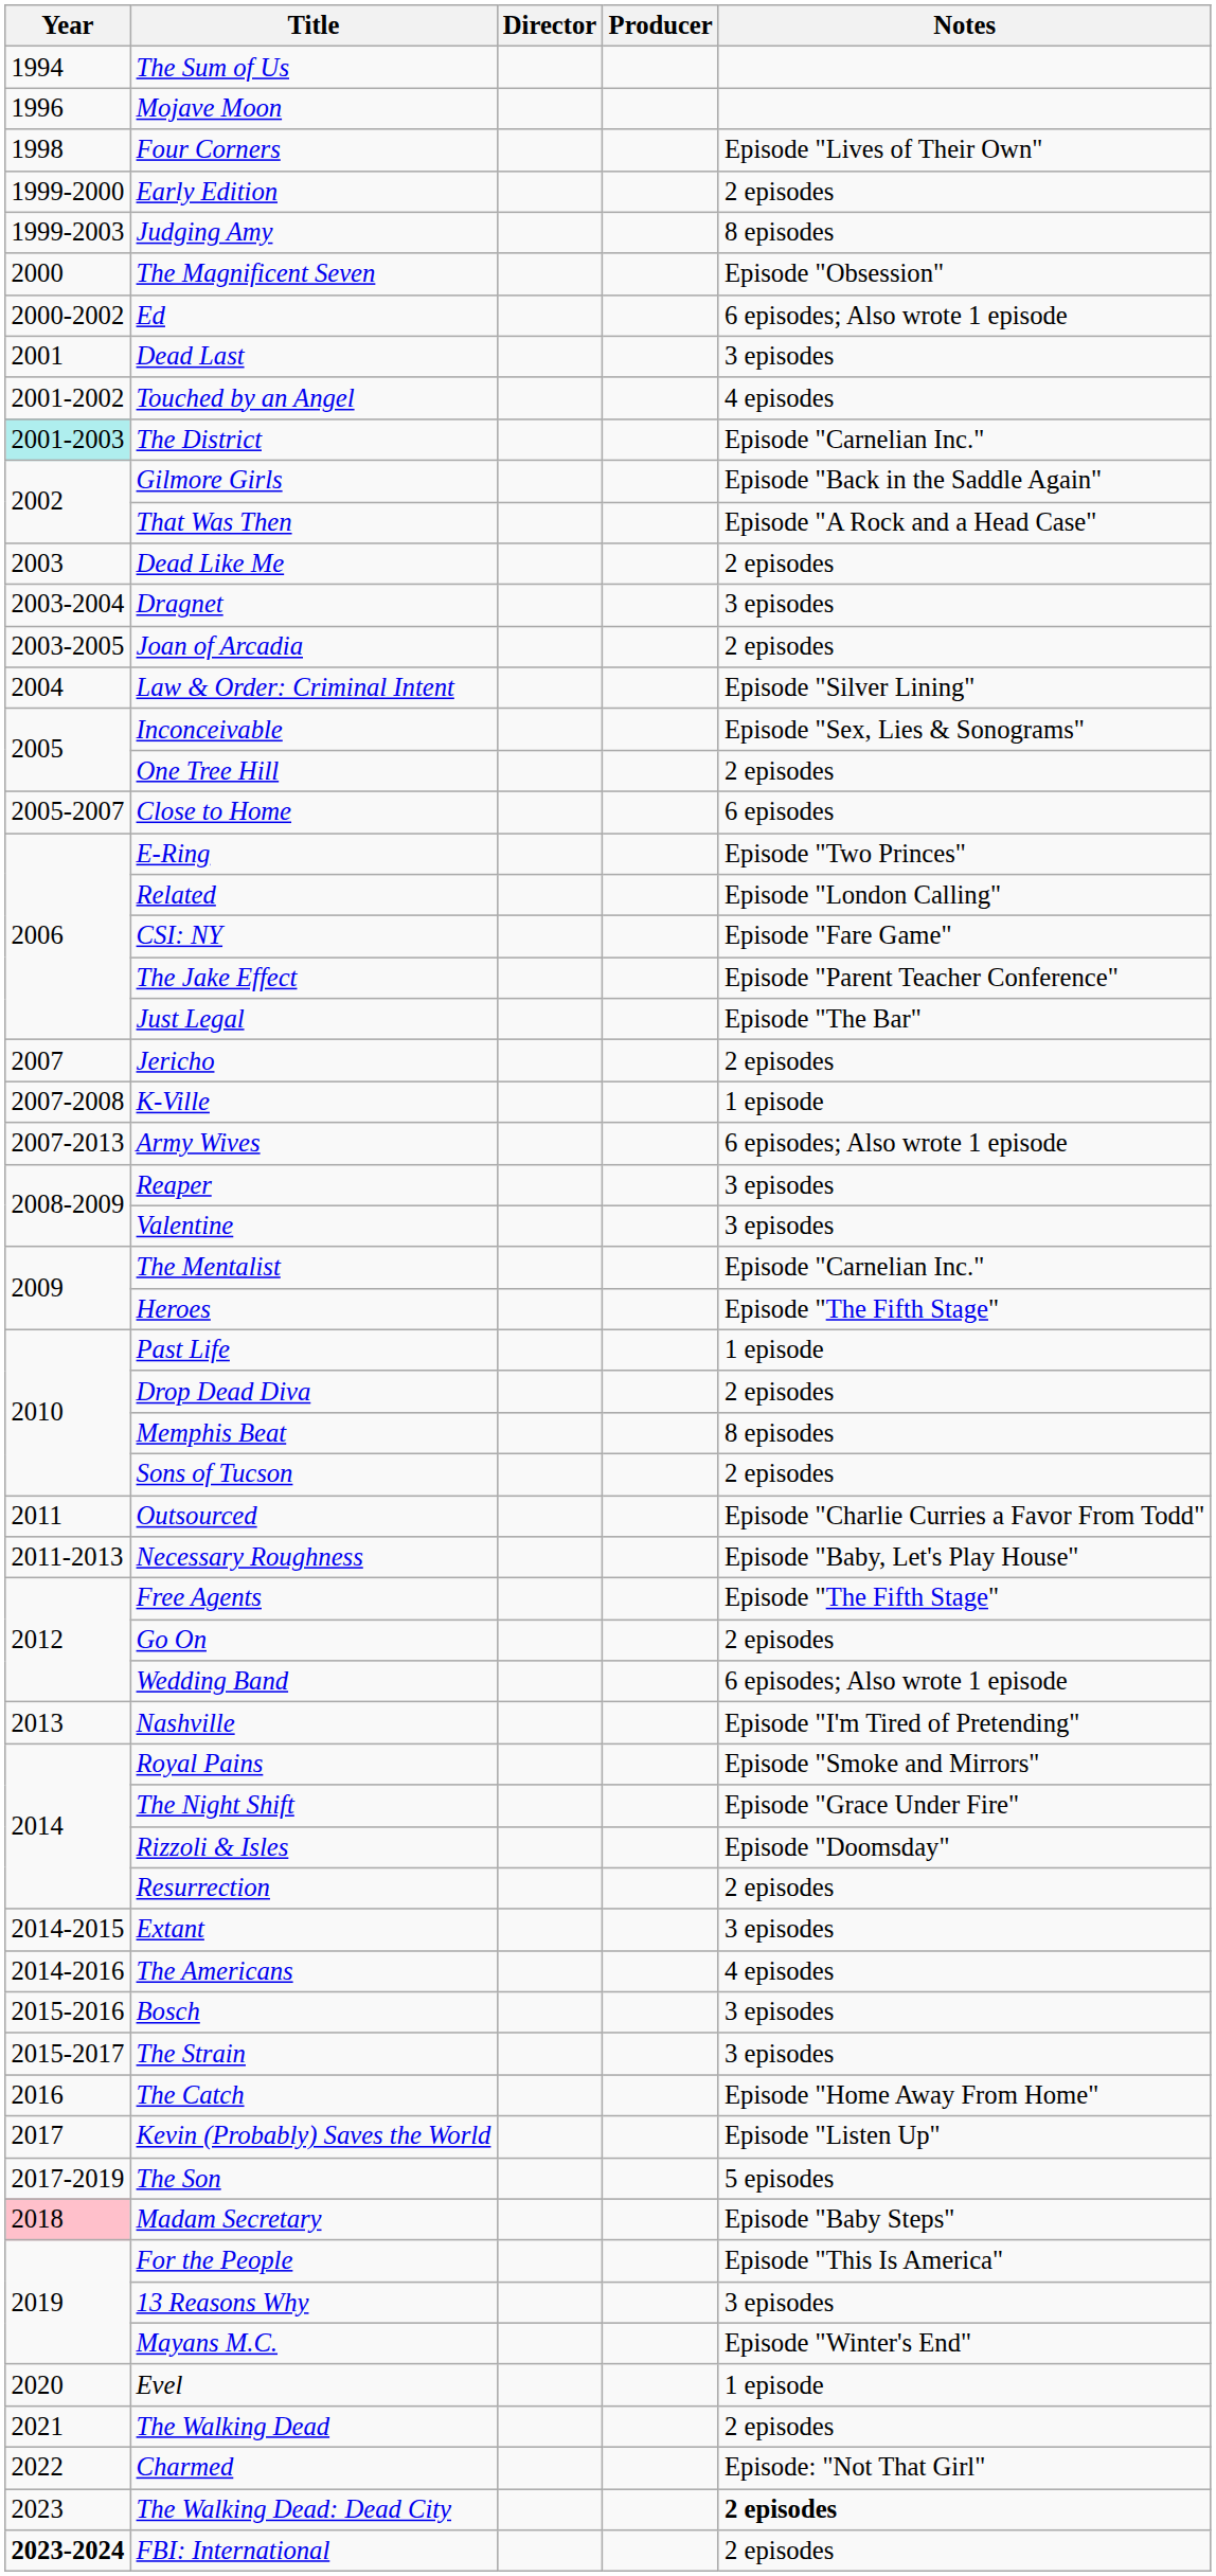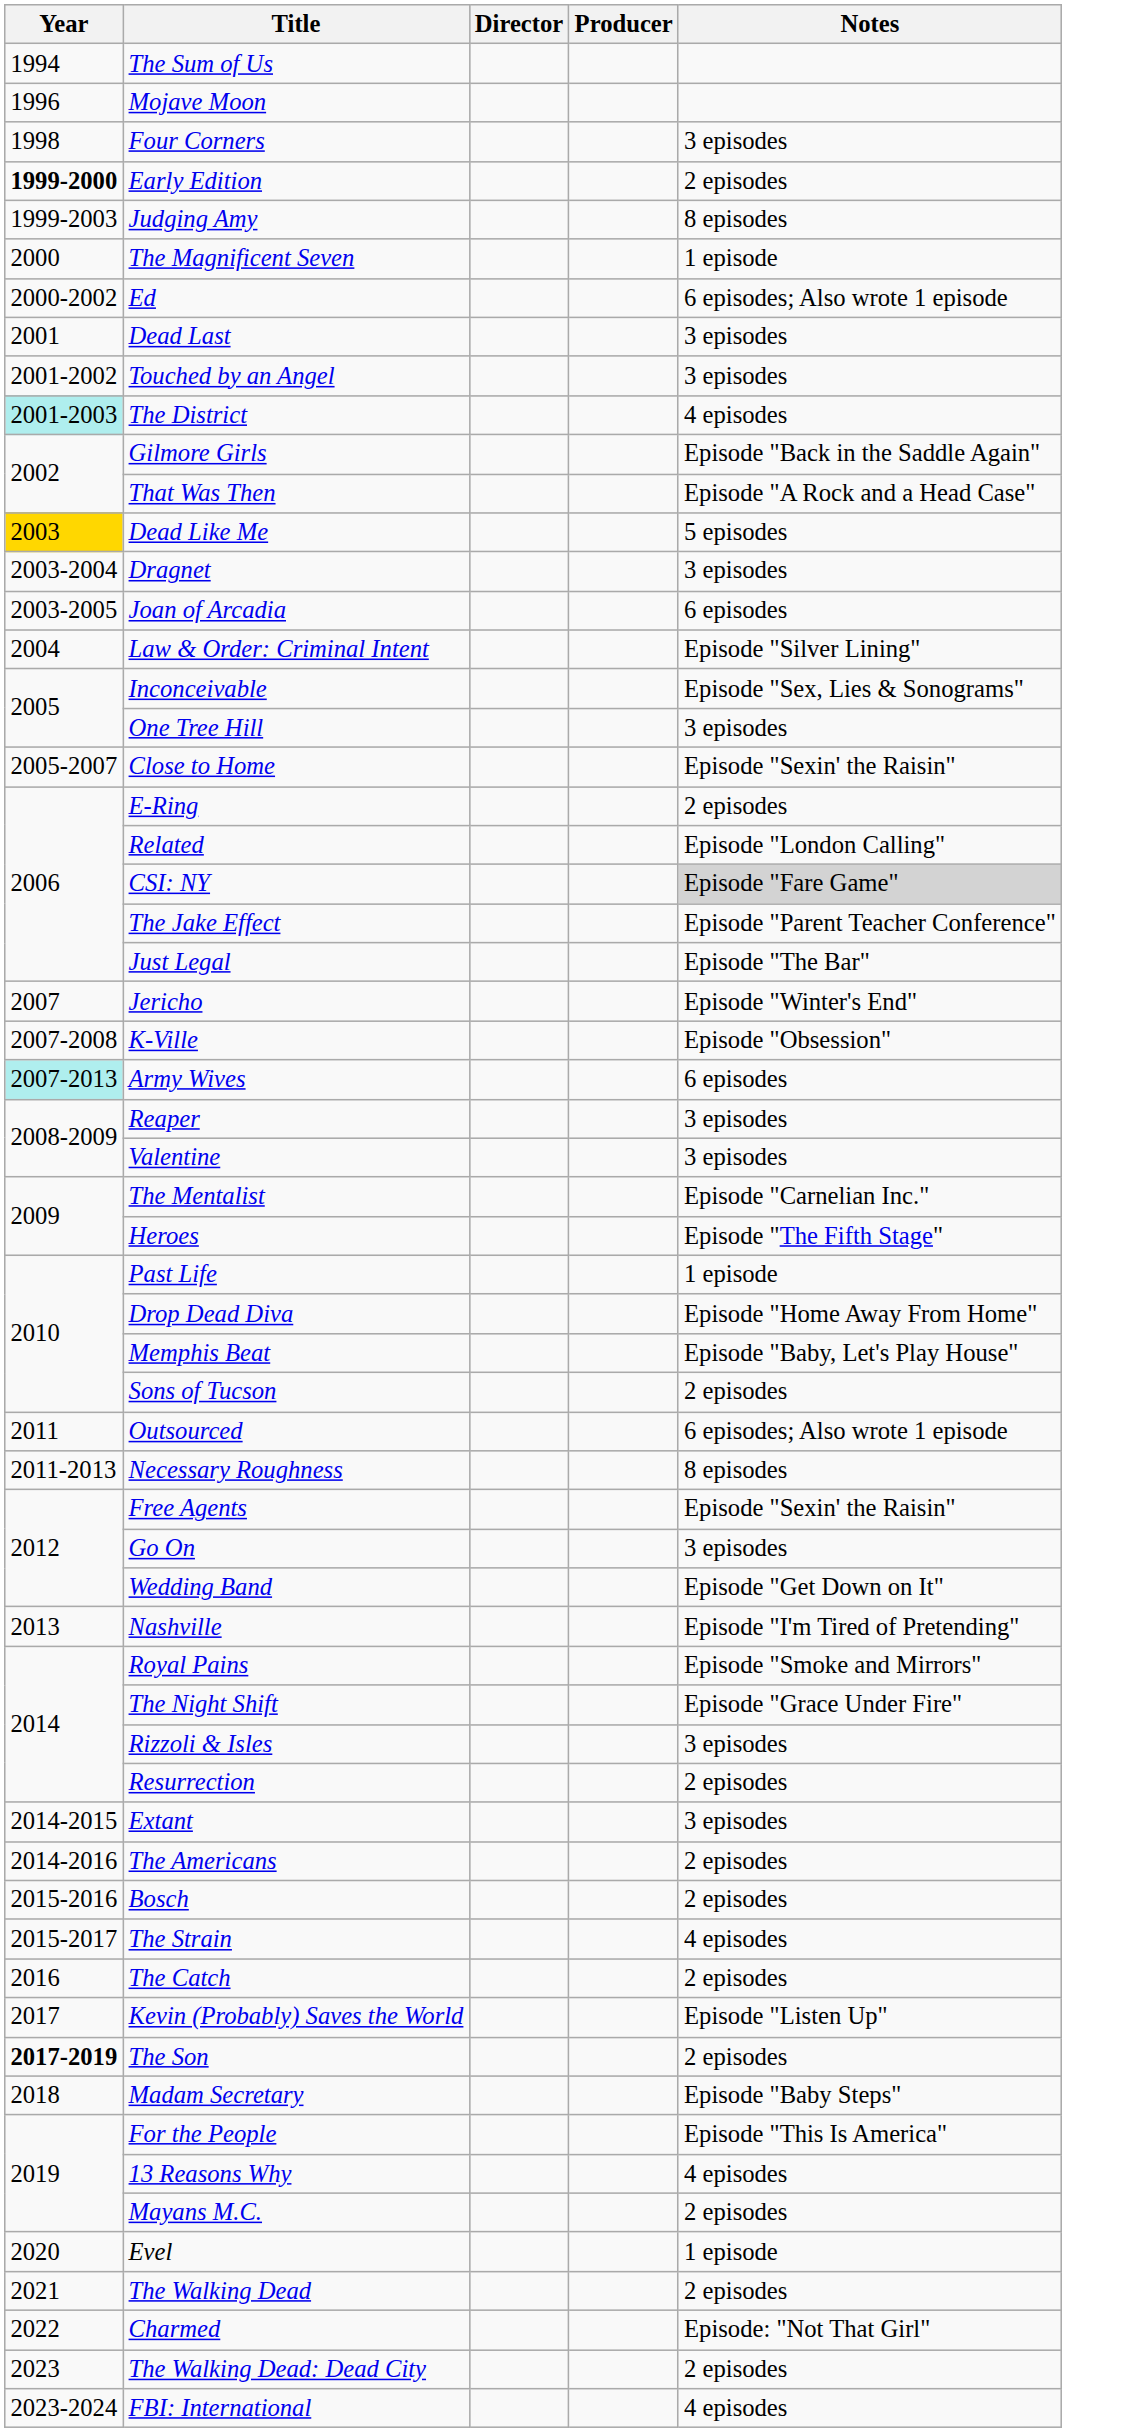 <table class="wikitable">
 <tr>
 <th>Year</th>
 <th>Title</th>
 <th>Director</th>
 <th>Producer</th>
 <th>Notes</th>
 </tr>
 <tr>
 <td>1994</td>
 <td><em><a href='#'>The Sum of Us</a></em></td>
 <td></td>
 <td></td>
 <td></td>
 </tr>
 <tr>
 <td>1996</td>
 <td><em><a href='#'>Mojave Moon</a></em></td>
 <td></td>
 <td></td>
 <td></td>
 </tr>
 <tr>
 <td>1998</td>
 <td><em><a href='#'>Four Corners</a></em></td>
 <td></td>
 <td></td>
-<td>Episode "Lives of Their Own"</td>
+<td>3 episodes</td>
 </tr>
 <tr>
-<td>1999-2000</td>
+<td><strong>1999-2000</strong></td>
 <td><em><a href='#'>Early Edition</a></em></td>
 <td></td>
 <td></td>
 <td>2 episodes</td>
 </tr>
 <tr>
 <td>1999-2003</td>
 <td><em><a href='#'>Judging Amy</a></em></td>
 <td></td>
 <td></td>
 <td>8 episodes</td>
 </tr>
 <tr>
 <td>2000</td>
 <td><em><a href='#'>The Magnificent Seven</a></em></td>
 <td></td>
 <td></td>
-<td>Episode "Obsession"</td>
+<td>1 episode</td>
 </tr>
 <tr>
 <td>2000-2002</td>
 <td><em><a href='#'>Ed</a></em></td>
 <td></td>
 <td></td>
 <td>6 episodes; Also wrote 1 episode</td>
 </tr>
 <tr>
 <td>2001</td>
 <td><em><a href='#'>Dead Last</a></em></td>
 <td></td>
 <td></td>
 <td>3 episodes</td>
 </tr>
 <tr>
 <td>2001-2002</td>
 <td><em><a href='#'>Touched by an Angel</a></em></td>
 <td></td>
 <td></td>
-<td>4 episodes</td>
+<td>3 episodes</td>
 </tr>
 <tr>
 <td style="background: paleturquoise;">2001-2003</td>
 <td><em><a href='#'>The District</a></em></td>
 <td></td>
 <td></td>
-<td>Episode "Carnelian Inc."</td>
+<td>4 episodes</td>
 </tr>
 <tr>
 <td rowspan=2>2002</td>
 <td><em><a href='#'>Gilmore Girls</a></em></td>
 <td></td>
 <td></td>
 <td>Episode "Back in the Saddle Again"</td>
 </tr>
 <tr>
 <td><em><a href='#'>That Was Then</a></em></td>
 <td></td>
 <td></td>
 <td>Episode "A Rock and a Head Case"</td>
 </tr>
 <tr>
-<td>2003</td>
+<td style="background: gold;">2003</td>
 <td><em><a href='#'>Dead Like Me</a></em></td>
 <td></td>
 <td></td>
-<td>2 episodes</td>
+<td>5 episodes</td>
 </tr>
 <tr>
 <td>2003-2004</td>
 <td><em><a href='#'>Dragnet</a></em></td>
 <td></td>
 <td></td>
 <td>3 episodes</td>
 </tr>
 <tr>
 <td>2003-2005</td>
 <td><em><a href='#'>Joan of Arcadia</a></em></td>
 <td></td>
 <td></td>
-<td>2 episodes</td>
+<td>6 episodes</td>
 </tr>
 <tr>
 <td>2004</td>
 <td><em><a href='#'>Law & Order: Criminal Intent</a></em></td>
 <td></td>
 <td></td>
 <td>Episode "Silver Lining"</td>
 </tr>
 <tr>
 <td rowspan=2>2005</td>
 <td><em><a href='#'>Inconceivable</a></em></td>
 <td></td>
 <td></td>
 <td>Episode "Sex, Lies & Sonograms"</td>
 </tr>
 <tr>
 <td><em><a href='#'>One Tree Hill</a></em></td>
 <td></td>
 <td></td>
-<td>2 episodes</td>
+<td>3 episodes</td>
 </tr>
 <tr>
 <td>2005-2007</td>
 <td><em><a href='#'>Close to Home</a></em></td>
 <td></td>
 <td></td>
-<td>6 episodes</td>
+<td>Episode "Sexin' the Raisin"</td>
 </tr>
 <tr>
 <td rowspan=5>2006</td>
 <td><em><a href='#'>E-Ring</a></em></td>
 <td></td>
 <td></td>
-<td>Episode "Two Princes"</td>
+<td>2 episodes</td>
 </tr>
 <tr>
 <td><em><a href='#'>Related</a></em></td>
 <td></td>
 <td></td>
 <td>Episode "London Calling"</td>
 </tr>
 <tr>
 <td><em><a href='#'>CSI: NY</a></em></td>
 <td></td>
 <td></td>
-<td>Episode "Fare Game"</td>
+<td style="background: lightgrey;">Episode "Fare Game"</td>
 </tr>
 <tr>
 <td><em><a href='#'>The Jake Effect</a></em></td>
 <td></td>
 <td></td>
 <td>Episode "Parent Teacher Conference"</td>
 </tr>
 <tr>
 <td><em><a href='#'>Just Legal</a></em></td>
 <td></td>
 <td></td>
 <td>Episode "The Bar"</td>
 </tr>
 <tr>
 <td>2007</td>
 <td><em><a href='#'>Jericho</a></em></td>
 <td></td>
 <td></td>
-<td>2 episodes</td>
+<td>Episode "Winter's End"</td>
 </tr>
 <tr>
 <td>2007-2008</td>
 <td><em><a href='#'>K-Ville</a></em></td>
 <td></td>
 <td></td>
-<td>1 episode</td>
+<td>Episode "Obsession"</td>
 </tr>
 <tr>
-<td>2007-2013</td>
+<td style="background: paleturquoise;">2007-2013</td>
 <td><em><a href='#'>Army Wives</a></em></td>
 <td></td>
 <td></td>
-<td>6 episodes; Also wrote 1 episode</td>
+<td>6 episodes</td>
 </tr>
 <tr>
 <td rowspan=2>2008-2009</td>
 <td><em><a href='#'>Reaper</a></em></td>
 <td></td>
 <td></td>
 <td>3 episodes</td>
 </tr>
 <tr>
 <td><em><a href='#'>Valentine</a></em></td>
 <td></td>
 <td></td>
 <td>3 episodes</td>
 </tr>
 <tr>
 <td rowspan=2>2009</td>
 <td><em><a href='#'>The Mentalist</a></em></td>
 <td></td>
 <td></td>
 <td>Episode "Carnelian Inc."</td>
 </tr>
 <tr>
 <td><em><a href='#'>Heroes</a></em></td>
 <td></td>
 <td></td>
 <td>Episode "<a href='#'>The Fifth Stage</a>"</td>
 </tr>
 <tr>
 <td rowspan=4>2010</td>
 <td><em><a href='#'>Past Life</a></em></td>
 <td></td>
 <td></td>
 <td>1 episode</td>
 </tr>
 <tr>
 <td><em><a href='#'>Drop Dead Diva</a></em></td>
 <td></td>
 <td></td>
-<td>2 episodes</td>
+<td>Episode "Home Away From Home"</td>
 </tr>
 <tr>
 <td><em><a href='#'>Memphis Beat</a></em></td>
 <td></td>
 <td></td>
-<td>8 episodes</td>
+<td>Episode "Baby, Let's Play House"</td>
 </tr>
 <tr>
 <td><em><a href='#'>Sons of Tucson</a></em></td>
 <td></td>
 <td></td>
 <td>2 episodes</td>
 </tr>
 <tr>
 <td>2011</td>
 <td><em><a href='#'>Outsourced</a></em></td>
 <td></td>
 <td></td>
-<td>Episode "Charlie Curries a Favor From Todd"</td>
+<td>6 episodes; Also wrote 1 episode</td>
 </tr>
 <tr>
 <td>2011-2013</td>
 <td><em><a href='#'>Necessary Roughness</a></em></td>
 <td></td>
 <td></td>
-<td>Episode "Baby, Let's Play House"</td>
+<td>8 episodes</td>
 </tr>
 <tr>
 <td rowspan=3>2012</td>
 <td><em><a href='#'>Free Agents</a></em></td>
 <td></td>
 <td></td>
-<td>Episode "<a href='#'>The Fifth Stage</a>"</td>
+<td>Episode "Sexin' the Raisin"</td>
 </tr>
 <tr>
 <td><em><a href='#'>Go On</a></em></td>
 <td></td>
 <td></td>
-<td>2 episodes</td>
+<td>3 episodes</td>
 </tr>
 <tr>
 <td><em><a href='#'>Wedding Band</a></em></td>
 <td></td>
 <td></td>
-<td>6 episodes; Also wrote 1 episode</td>
+<td>Episode "Get Down on It"</td>
 </tr>
 <tr>
 <td>2013</td>
 <td><em><a href='#'>Nashville</a></em></td>
 <td></td>
 <td></td>
 <td>Episode "I'm Tired of Pretending"</td>
 </tr>
 <tr>
 <td rowspan=4>2014</td>
 <td><em><a href='#'>Royal Pains</a></em></td>
 <td></td>
 <td></td>
 <td>Episode "Smoke and Mirrors"</td>
 </tr>
 <tr>
 <td><em><a href='#'>The Night Shift</a></em></td>
 <td></td>
 <td></td>
 <td>Episode "Grace Under Fire"</td>
 </tr>
 <tr>
 <td><em><a href='#'>Rizzoli & Isles</a></em></td>
 <td></td>
 <td></td>
-<td>Episode "Doomsday"</td>
+<td>3 episodes</td>
 </tr>
 <tr>
 <td><em><a href='#'>Resurrection</a></em></td>
 <td></td>
 <td></td>
 <td>2 episodes</td>
 </tr>
 <tr>
 <td>2014-2015</td>
 <td><em><a href='#'>Extant</a></em></td>
 <td></td>
 <td></td>
 <td>3 episodes</td>
 </tr>
 <tr>
 <td>2014-2016</td>
 <td><em><a href='#'>The Americans</a></em></td>
 <td></td>
 <td></td>
-<td>4 episodes</td>
+<td>2 episodes</td>
 </tr>
 <tr>
 <td>2015-2016</td>
 <td><em><a href='#'>Bosch</a></em></td>
 <td></td>
 <td></td>
-<td>3 episodes</td>
+<td>2 episodes</td>
 </tr>
 <tr>
 <td>2015-2017</td>
 <td><em><a href='#'>The Strain</a></em></td>
 <td></td>
 <td></td>
-<td>3 episodes</td>
+<td>4 episodes</td>
 </tr>
 <tr>
 <td>2016</td>
 <td><em><a href='#'>The Catch</a></em></td>
 <td></td>
 <td></td>
-<td>Episode "Home Away From Home"</td>
+<td>2 episodes</td>
 </tr>
 <tr>
 <td>2017</td>
 <td><em><a href='#'>Kevin (Probably) Saves the World</a></em></td>
 <td></td>
 <td></td>
 <td>Episode "Listen Up"</td>
 </tr>
 <tr>
-<td>2017-2019</td>
+<td><strong>2017-2019</strong></td>
 <td><em><a href='#'>The Son</a></em></td>
 <td></td>
 <td></td>
-<td>5 episodes</td>
+<td>2 episodes</td>
 </tr>
 <tr>
-<td style="background: pink;">2018</td>
+<td>2018</td>
 <td><em><a href='#'>Madam Secretary</a></em></td>
 <td></td>
 <td></td>
 <td>Episode "Baby Steps"</td>
 </tr>
 <tr>
 <td rowspan=3>2019</td>
 <td><em><a href='#'>For the People</a></em></td>
 <td></td>
 <td></td>
 <td>Episode "This Is America"</td>
 </tr>
 <tr>
 <td><em><a href='#'>13 Reasons Why</a></em></td>
 <td></td>
 <td></td>
-<td>3 episodes</td>
+<td>4 episodes</td>
 </tr>
 <tr>
 <td><em><a href='#'>Mayans M.C.</a></em></td>
 <td></td>
 <td></td>
-<td>Episode "Winter's End"</td>
+<td>2 episodes</td>
 </tr>
 <tr>
 <td>2020</td>
 <td><em>Evel</em></td>
 <td></td>
 <td></td>
 <td>1 episode</td>
 </tr>
 <tr>
 <td>2021</td>
 <td><em><a href='#'>The Walking Dead</a></em></td>
 <td></td>
 <td></td>
 <td>2 episodes</td>
 </tr>
 <tr>
 <td>2022</td>
 <td><em><a href='#'>Charmed</a></em></td>
 <td></td>
 <td></td>
 <td>Episode: "Not That Girl"</td>
 </tr>
 <tr>
 <td>2023</td>
 <td><em><a href='#'>The Walking Dead: Dead City</a></em></td>
 <td></td>
 <td></td>
-<td><strong>2 episodes</strong></td>
+<td>2 episodes</td>
 </tr>
 <tr>
-<td><strong>2023-2024</strong></td>
+<td>2023-2024</td>
 <td><em><a href='#'>FBI: International</a></em></td>
 <td></td>
 <td></td>
-<td>2 episodes</td>
+<td>4 episodes</td>
 </tr>
 </table>
